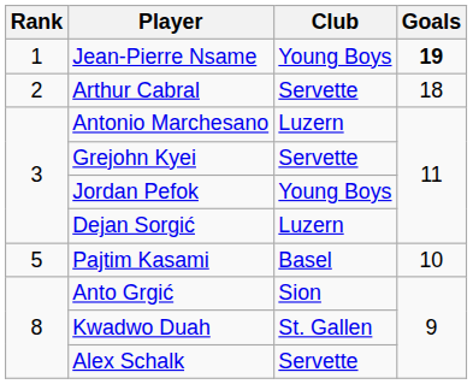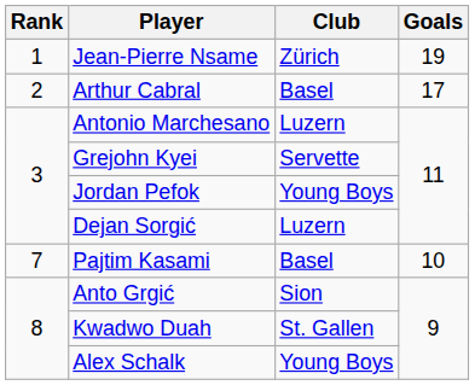 <table class="wikitable" style="text-align:center;">
 <tr>
 <th>Rank</th>
 <th>Player</th>
 <th>Club</th>
 <th>Goals</th>
 </tr>
 <tr>
 <td>1</td>
 <td align="left"> <a href='#'>Jean-Pierre Nsame</a></td>
-<td align="left"><a href='#'>Young Boys</a></td>
-<td><strong>19</strong></td>
+<td align="left"><a href='#'>Zürich</a></td>
+<td>19</td>
 </tr>
 <tr>
 <td>2</td>
 <td align="left"> <a href='#'>Arthur Cabral</a></td>
-<td align="left"><a href='#'>Servette</a></td>
-<td>18</td>
+<td align="left"><a href='#'>Basel</a></td>
+<td>17</td>
 </tr>
 <tr>
 <td rowspan="4">3</td>
 <td align="left"> <a href='#'>Antonio Marchesano</a></td>
 <td align="left"><a href='#'>Luzern</a></td>
 <td rowspan="4">11</td>
 </tr>
 <tr>
 <td align="left"> <a href='#'>Grejohn Kyei</a></td>
 <td align="left"><a href='#'>Servette</a></td>
 </tr>
 <tr>
 <td align="left"> <a href='#'>Jordan Pefok</a></td>
 <td align="left"><a href='#'>Young Boys</a></td>
 </tr>
 <tr>
 <td align="left">  <a href='#'>Dejan Sorgić</a></td>
 <td align="left"><a href='#'>Luzern</a></td>
 </tr>
 <tr>
-<td>5</td>
+<td>7</td>
 <td align="left"> <a href='#'>Pajtim Kasami</a></td>
 <td align="left"><a href='#'>Basel</a></td>
 <td>10</td>
 </tr>
 <tr>
 <td rowspan="3">8</td>
 <td align="left"> <a href='#'>Anto Grgić</a></td>
 <td align="left"><a href='#'>Sion</a></td>
 <td rowspan="3">9</td>
 </tr>
 <tr>
 <td align="left"> <a href='#'>Kwadwo Duah</a></td>
 <td align="left"><a href='#'>St. Gallen</a></td>
 </tr>
 <tr>
 <td align="left"> <a href='#'>Alex Schalk</a></td>
-<td align="left"><a href='#'>Servette</a></td>
+<td align="left"><a href='#'>Young Boys</a></td>
 </tr>
 </table>
